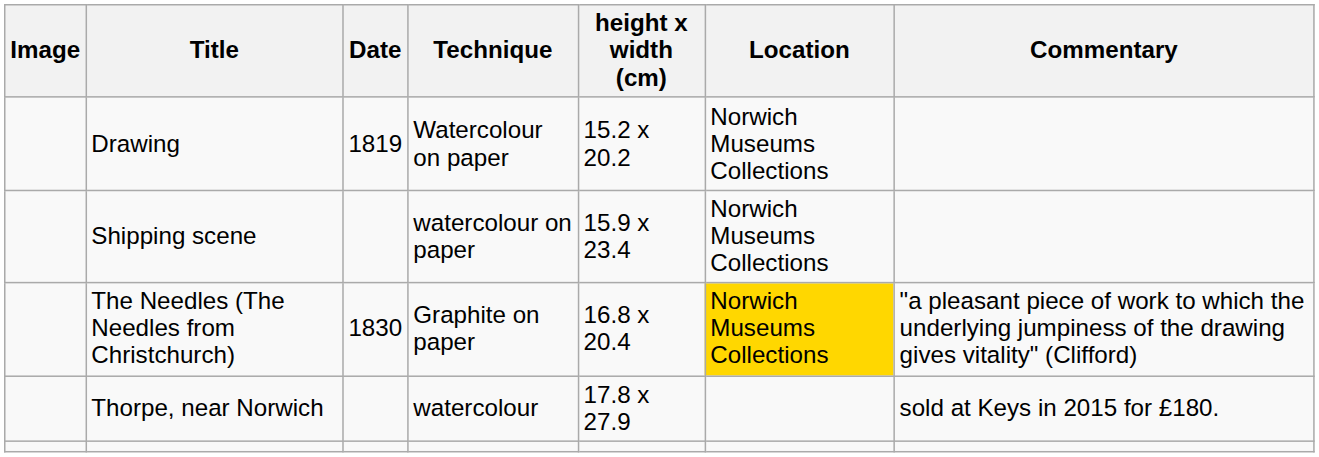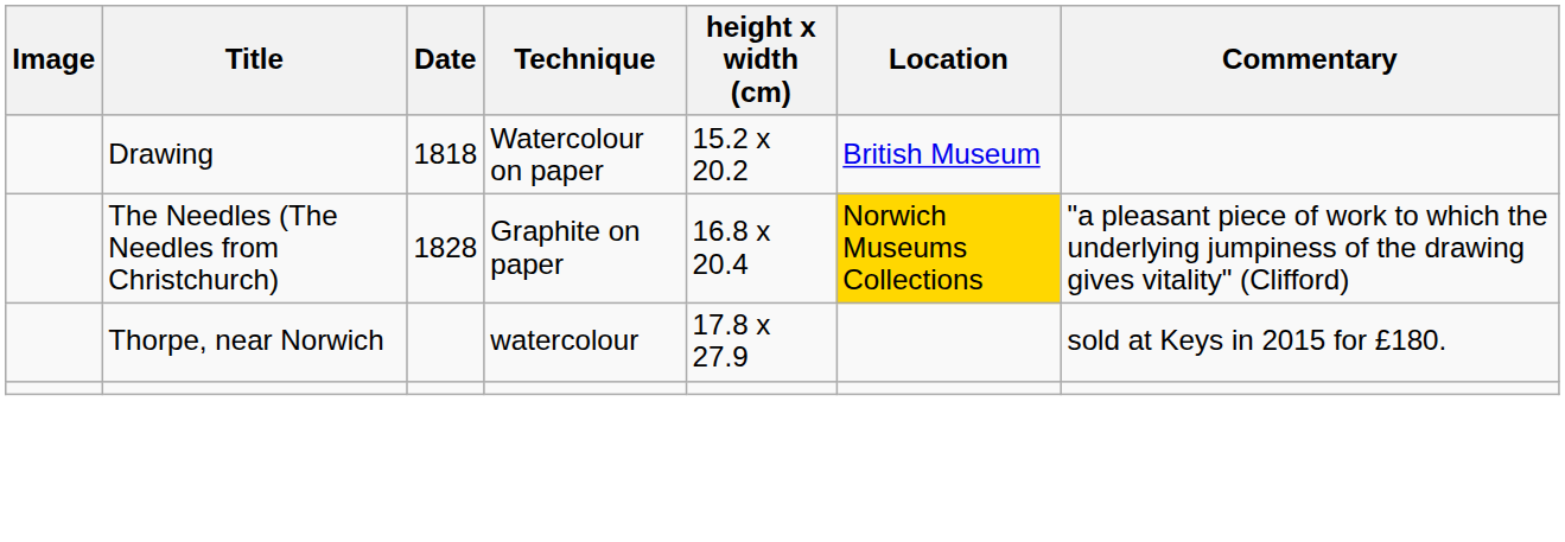 <table class="wikitable sortable">
 <tr>
 <th class="unsortable">Image</th>
 <th>Title</th>
 <th>Date</th>
 <th>Technique</th>
 <th>height x width (cm)</th>
 <th>Location</th>
 <th>Commentary</th>
 </tr>
 <tr>
 <td></td>
 <td>Drawing</td>
-<td>1819</td>
+<td>1818</td>
 <td>Watercolour on paper</td>
 <td>15.2 x 20.2</td>
-<td>Norwich Museums Collections</td>
-<td></td>
-</tr>
-<tr>
-<td></td>
-<td>Shipping scene</td>
-<td></td>
-<td>watercolour on paper</td>
-<td>15.9 x 23.4</td>
-<td>Norwich Museums Collections</td>
+<td><a href='#'>British Museum</a></td>
 <td></td>
 </tr>
 <tr>
 <td></td>
 <td>The Needles (The Needles from Christchurch)</td>
-<td>1830</td>
+<td>1828</td>
 <td>Graphite on paper</td>
 <td>16.8 x 20.4</td>
 <td style="background: gold;">Norwich Museums Collections</td>
 <td>"a pleasant piece of work to which the underlying jumpiness of the drawing gives vitality" (Clifford)</td>
 </tr>
 <tr>
 <td></td>
 <td>Thorpe, near Norwich</td>
 <td></td>
 <td>watercolour</td>
 <td>17.8 x 27.9</td>
 <td></td>
 <td>sold at Keys in 2015 for £180.</td>
 </tr>
 <tr>
 <td></td>
 <td></td>
 <td></td>
 <td></td>
 <td></td>
 <td></td>
 <td></td>
 </tr>
 </table>
